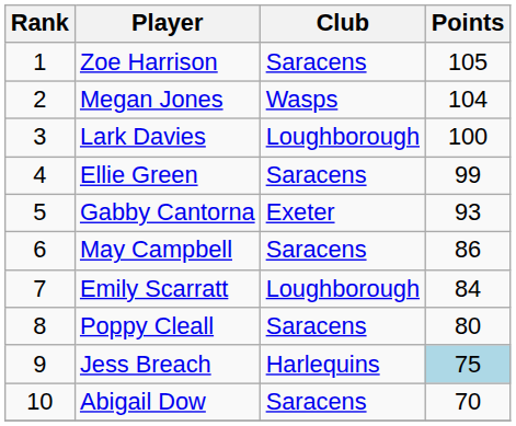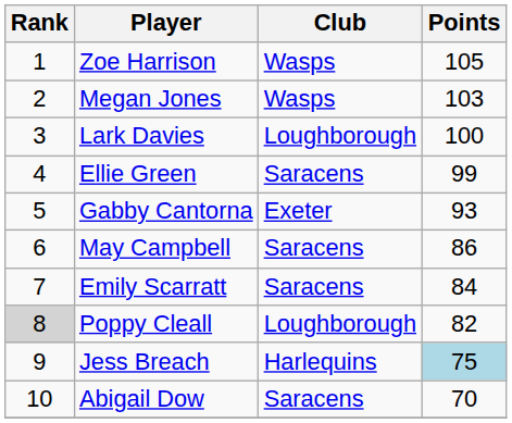 <table class="wikitable" style="text-align:center">
 <tr>
 <th>Rank</th>
 <th>Player</th>
 <th>Club</th>
 <th style="width:50px;">Points</th>
 </tr>
 <tr>
 <td>1</td>
 <td align=left> <a href='#'>Zoe Harrison</a></td>
-<td align=left><a href='#'>Saracens</a></td>
+<td align=left><a href='#'>Wasps</a></td>
 <td>105</td>
 </tr>
 <tr>
 <td>2</td>
 <td align=left> <a href='#'>Megan Jones</a></td>
 <td align=left><a href='#'>Wasps</a></td>
-<td>104</td>
+<td>103</td>
 </tr>
 <tr>
 <td>3</td>
 <td align=left> <a href='#'>Lark Davies</a></td>
 <td align=left><a href='#'>Loughborough</a></td>
 <td>100</td>
 </tr>
 <tr>
 <td>4</td>
 <td align=left> <a href='#'>Ellie Green</a></td>
 <td align=left><a href='#'>Saracens</a></td>
 <td>99</td>
 </tr>
 <tr>
 <td>5</td>
 <td align=left> <a href='#'>Gabby Cantorna</a></td>
 <td align=left><a href='#'>Exeter</a></td>
 <td>93</td>
 </tr>
 <tr>
 <td>6</td>
 <td align=left> <a href='#'>May Campbell</a></td>
 <td align=left><a href='#'>Saracens</a></td>
 <td>86</td>
 </tr>
 <tr>
 <td>7</td>
 <td align=left> <a href='#'>Emily Scarratt</a></td>
-<td align=left><a href='#'>Loughborough</a></td>
+<td align=left><a href='#'>Saracens</a></td>
 <td>84</td>
 </tr>
 <tr>
-<td>8</td>
+<td style="background: lightgrey;">8</td>
 <td align=left> <a href='#'>Poppy Cleall</a></td>
-<td align=left><a href='#'>Saracens</a></td>
-<td>80</td>
+<td align=left><a href='#'>Loughborough</a></td>
+<td>82</td>
 </tr>
 <tr>
 <td>9</td>
 <td align=left> <a href='#'>Jess Breach</a></td>
 <td align=left><a href='#'>Harlequins</a></td>
 <td style="background: lightblue;">75</td>
 </tr>
 <tr>
 <td>10</td>
 <td align=left> <a href='#'>Abigail Dow</a></td>
 <td align=left><a href='#'>Saracens</a></td>
 <td>70</td>
 </tr>
 <tr>
 </tr>
 </table>
